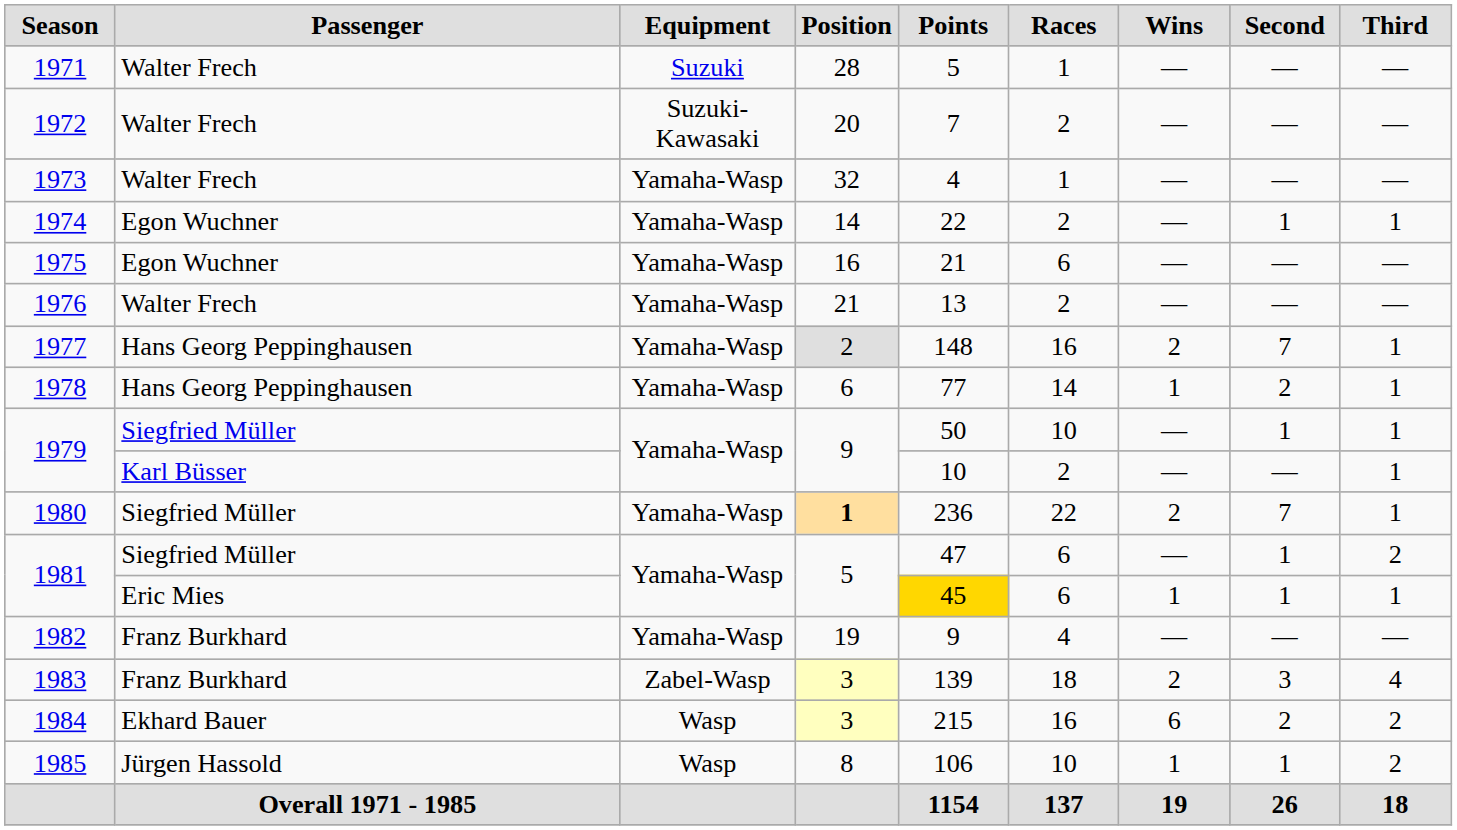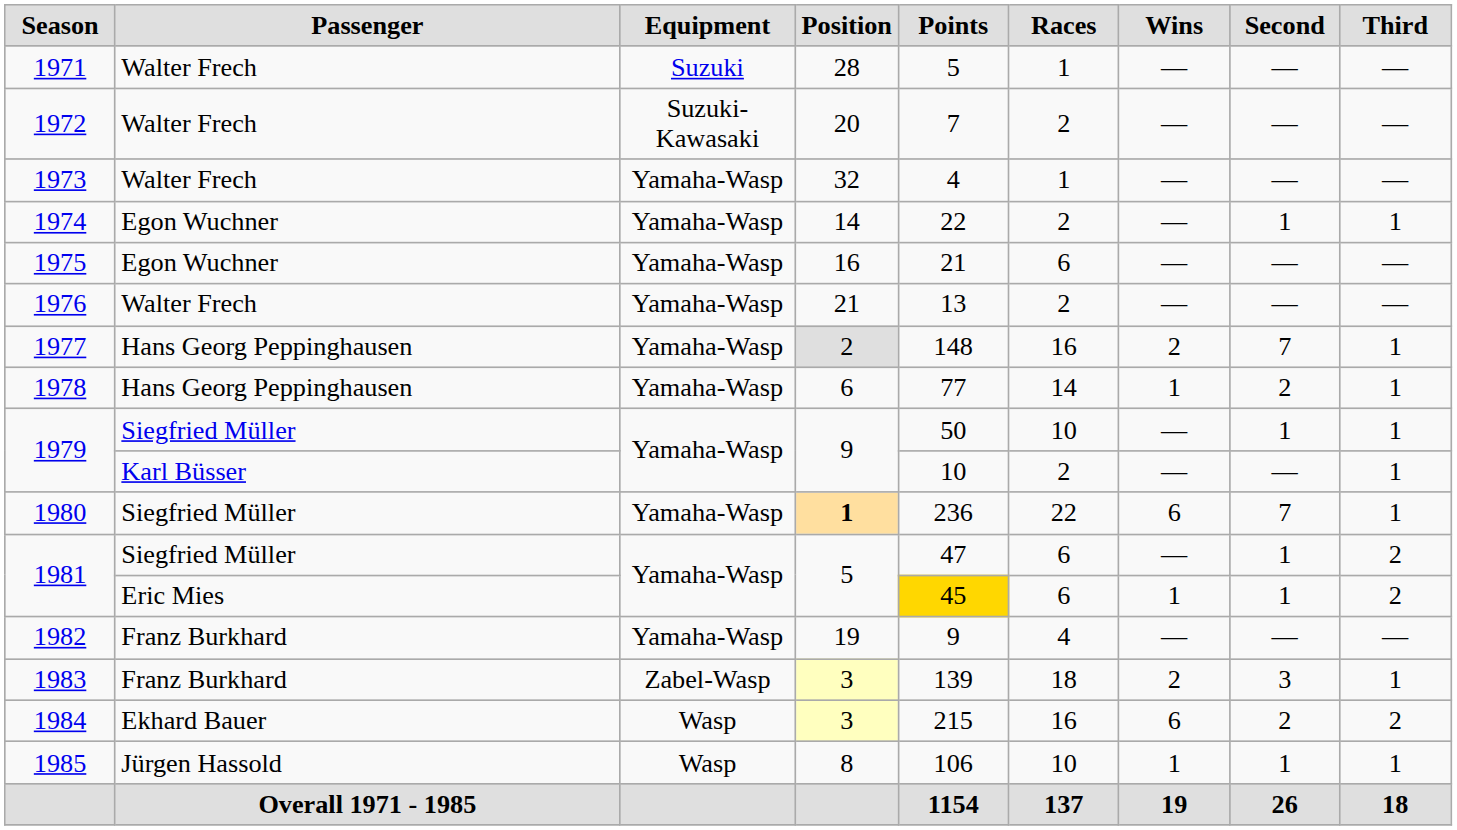 <table class="wikitable">
 <tr align="center" style="background:#dfdfdf;">
 <td width="60"><strong>Season</strong></td>
 <td width="300"><strong>Passenger</strong></td>
 <td width="100"><strong>Equipment</strong></td>
 <td width="30"><strong>Position</strong></td>
 <td width="60"><strong>Points</strong></td>
 <td width="60"><strong>Races</strong></td>
 <td width="60"><strong>Wins</strong></td>
 <td width="60"><strong>Second</strong></td>
 <td width="60"><strong>Third</strong></td>
 </tr>
 <tr align="center">
 <td><a href='#'>1971</a></td>
 <td align="left">Walter Frech</td>
 <td><a href='#'>Suzuki</a></td>
 <td>28</td>
 <td>5</td>
 <td>1</td>
 <td>—</td>
 <td>—</td>
 <td>—</td>
 </tr>
 <tr align="center">
 <td><a href='#'>1972</a></td>
 <td align="left">Walter Frech</td>
 <td>Suzuki-Kawasaki</td>
 <td>20</td>
 <td>7</td>
 <td>2</td>
 <td>—</td>
 <td>—</td>
 <td>—</td>
 </tr>
 <tr align="center">
 <td><a href='#'>1973</a></td>
 <td align="left">Walter Frech</td>
 <td>Yamaha-Wasp</td>
 <td>32</td>
 <td>4</td>
 <td>1</td>
 <td>—</td>
 <td>—</td>
 <td>—</td>
 </tr>
 <tr align="center">
 <td><a href='#'>1974</a></td>
 <td align="left">Egon Wuchner</td>
 <td>Yamaha-Wasp</td>
 <td>14</td>
 <td>22</td>
 <td>2</td>
 <td>—</td>
 <td>1</td>
 <td>1</td>
 </tr>
 <tr align="center">
 <td><a href='#'>1975</a></td>
 <td align="left">Egon Wuchner</td>
 <td>Yamaha-Wasp</td>
 <td>16</td>
 <td>21</td>
 <td>6</td>
 <td>—</td>
 <td>—</td>
 <td>—</td>
 </tr>
 <tr align="center">
 <td><a href='#'>1976</a></td>
 <td align="left">Walter Frech</td>
 <td>Yamaha-Wasp</td>
 <td>21</td>
 <td>13</td>
 <td>2</td>
 <td>—</td>
 <td>—</td>
 <td>—</td>
 </tr>
 <tr align="center">
 <td><a href='#'>1977</a></td>
 <td align="left">Hans Georg Peppinghausen</td>
 <td>Yamaha-Wasp</td>
 <td style="background:#dfdfdf;">2</td>
 <td>148</td>
 <td>16</td>
 <td>2</td>
 <td>7</td>
 <td>1</td>
 </tr>
 <tr align="center">
 <td><a href='#'>1978</a></td>
 <td align="left">Hans Georg Peppinghausen</td>
 <td>Yamaha-Wasp</td>
 <td>6</td>
 <td>77</td>
 <td>14</td>
 <td>1</td>
 <td>2</td>
 <td>1</td>
 </tr>
 <tr align="center">
 <td rowspan=2><a href='#'>1979</a></td>
 <td align="left"><a href='#'>Siegfried Müller</a></td>
 <td rowspan=2>Yamaha-Wasp</td>
 <td rowspan=2>9</td>
 <td>50</td>
 <td>10</td>
 <td>—</td>
 <td>1</td>
 <td>1</td>
 </tr>
 <tr align="center">
 <td align="left"> <a href='#'>Karl Büsser</a></td>
 <td>10</td>
 <td>2</td>
 <td>—</td>
 <td>—</td>
 <td>1</td>
 </tr>
 <tr align="center">
 <td><a href='#'>1980</a></td>
 <td align="left">Siegfried Müller</td>
 <td>Yamaha-Wasp</td>
 <td style="background:#ffdf9f;"><strong>1</strong></td>
 <td>236</td>
 <td>22</td>
-<td>2</td>
+<td>6</td>
 <td>7</td>
 <td>1</td>
 </tr>
 <tr align="center">
 <td rowspan=2><a href='#'>1981</a></td>
 <td align="left">Siegfried Müller</td>
 <td rowspan=2>Yamaha-Wasp</td>
 <td rowspan=2>5</td>
 <td>47</td>
 <td>6</td>
 <td>—</td>
 <td>1</td>
 <td>2</td>
 </tr>
 <tr align="center">
 <td align="left">Eric Mies</td>
 <td style="background: gold;">45</td>
 <td>6</td>
 <td>1</td>
 <td>1</td>
-<td>1</td>
+<td>2</td>
 </tr>
 <tr align="center">
 <td><a href='#'>1982</a></td>
 <td align="left">Franz Burkhard</td>
 <td>Yamaha-Wasp</td>
 <td>19</td>
 <td>9</td>
 <td>4</td>
 <td>—</td>
 <td>—</td>
 <td>—</td>
 </tr>
 <tr align="center">
 <td><a href='#'>1983</a></td>
 <td align="left">Franz Burkhard</td>
 <td>Zabel-Wasp</td>
 <td style="background:#ffffbf;">3</td>
 <td>139</td>
 <td>18</td>
 <td>2</td>
 <td>3</td>
-<td>4</td>
+<td>1</td>
 </tr>
 <tr align="center">
 <td><a href='#'>1984</a></td>
 <td align="left">Ekhard Bauer</td>
 <td>Wasp</td>
 <td style="background:#ffffbf;">3</td>
 <td>215</td>
 <td>16</td>
 <td>6</td>
 <td>2</td>
 <td>2</td>
 </tr>
 <tr align="center">
 <td><a href='#'>1985</a></td>
 <td align="left">Jürgen Hassold</td>
 <td>Wasp</td>
 <td>8</td>
 <td>106</td>
 <td>10</td>
 <td>1</td>
 <td>1</td>
-<td>2</td>
+<td>1</td>
 </tr>
 <tr align="center" style="background:#dfdfdf;">
 <td></td>
 <td align="center"><strong>Overall 1971 - 1985</strong></td>
 <td></td>
 <td></td>
 <td><strong>1154</strong></td>
 <td><strong>137</strong></td>
 <td><strong>19</strong></td>
 <td><strong>26</strong></td>
 <td><strong>18</strong></td>
 </tr>
 </table>
